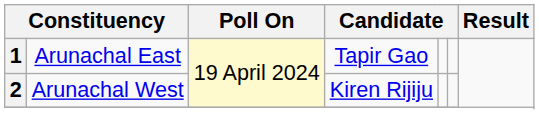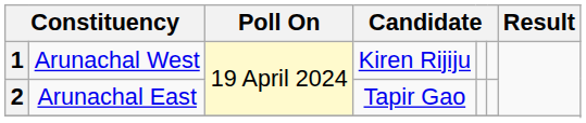 <table class="wikitable" style="text-align:center;">
 <tr>
 <th colspan="2">Constituency</th>
 <th>Poll On</th>
 <th colspan="3">Candidate</th>
 <th>Result</th>
 </tr>
 <tr>
 <th>1</th>
-<td><a href='#'>Arunachal East</a></td>
+<td><a href='#'>Arunachal West</a></td>
 <td rowspan="2" bgcolor=#FFFACD>19 April 2024</td>
-<td><a href='#'>Tapir Gao</a></td>
+<td><a href='#'>Kiren Rijiju</a></td>
 <td></td>
 <td></td>
 </tr>
 <tr>
 <th>2</th>
-<td><a href='#'>Arunachal West</a></td>
-<td><a href='#'>Kiren Rijiju</a></td>
+<td><a href='#'>Arunachal East</a></td>
+<td><a href='#'>Tapir Gao</a></td>
 <td></td>
 <td></td>
 </tr>
 <tr>
 </tr>
 </table>
